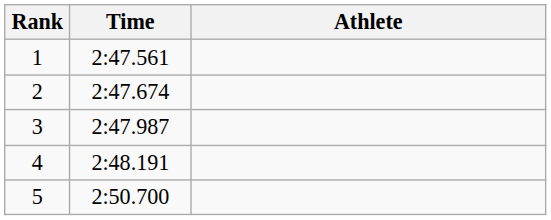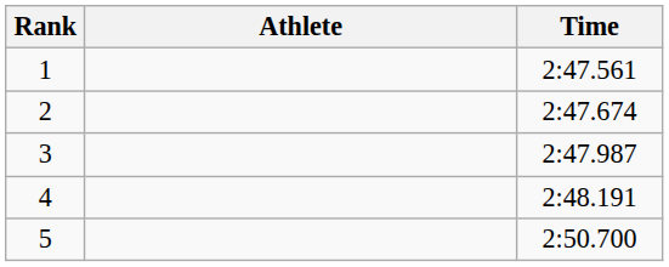 <table class=wikitable style="text-align:center">
 <tr>
 <th width=40>Rank</th>
+<th width=250>Athlete</th>
 <th width=80>Time</th>
-<th width=250>Athlete</th>
 </tr>
 <tr>
 <td>1</td>
+<td align=left></td>
 <td>2:47.561</td>
-<td align=left></td>
 </tr>
 <tr>
 <td>2</td>
+<td align=left></td>
 <td>2:47.674</td>
-<td align=left></td>
 </tr>
 <tr>
 <td>3</td>
+<td align=left></td>
 <td>2:47.987</td>
-<td align=left></td>
 </tr>
 <tr>
 <td>4</td>
+<td align=left></td>
 <td>2:48.191</td>
-<td align=left></td>
 </tr>
 <tr>
 <td>5</td>
+<td align=left></td>
 <td>2:50.700</td>
-<td align=left></td>
 </tr>
 </table>
